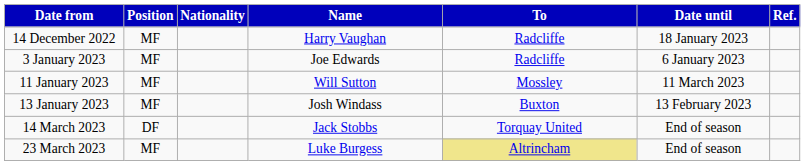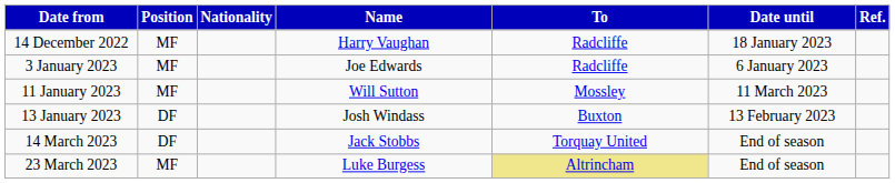 <table class="wikitable"  style="text-align:center; font-size:90%; ">
 <tr>
 <th style="background:#0000BB;color:#fff; width:120px;">Date from</th>
 <th style="background:#0000BB;color:#fff; width:50px;">Position</th>
 <th style="background:#0000BB;color:#fff; width:50px;">Nationality</th>
 <th style="background:#0000BB;color:#fff; width:200px;">Name</th>
 <th style="background:#0000BB;color:#fff; width:200px;">To</th>
 <th style="background:#0000BB;color:#fff; width:135px;">Date until</th>
 <th style="background:#0000BB;color:#fff; width:25px;">Ref.</th>
 </tr>
 <tr>
 <td>14 December 2022</td>
 <td>MF</td>
 <td></td>
 <td><a href='#'>Harry Vaughan</a></td>
 <td> <a href='#'>Radcliffe</a></td>
 <td>18 January 2023</td>
 <td></td>
 </tr>
 <tr>
 <td>3 January 2023</td>
 <td>MF</td>
 <td></td>
 <td>Joe Edwards</td>
 <td> <a href='#'>Radcliffe</a></td>
 <td>6 January 2023</td>
 <td></td>
 </tr>
 <tr>
 <td>11 January 2023</td>
 <td>MF</td>
 <td></td>
 <td><a href='#'>Will Sutton</a></td>
 <td> <a href='#'>Mossley</a></td>
 <td>11 March 2023</td>
 <td></td>
 </tr>
 <tr>
 <td>13 January 2023</td>
-<td>MF</td>
+<td>DF</td>
 <td></td>
 <td>Josh Windass</td>
 <td> <a href='#'>Buxton</a></td>
 <td>13 February 2023</td>
 <td></td>
 </tr>
 <tr>
 <td>14 March 2023</td>
 <td>DF</td>
 <td></td>
 <td><a href='#'>Jack Stobbs</a></td>
 <td> <a href='#'>Torquay United</a></td>
 <td>End of season</td>
 <td></td>
 </tr>
 <tr>
 <td>23 March 2023</td>
 <td>MF</td>
 <td></td>
 <td><a href='#'>Luke Burgess</a></td>
 <td style="background: khaki;"> <a href='#'>Altrincham</a></td>
 <td>End of season</td>
 <td></td>
 </tr>
 </table>
